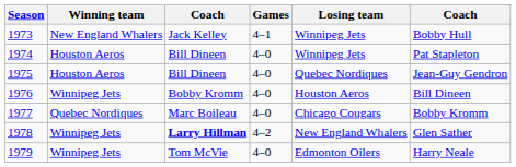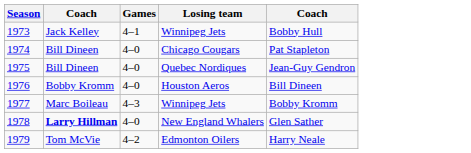 <table class="wikitable">
 <tr>
 <th><a href='#'>Season</a></th>
-<th>Winning team</th>
 <th>Coach</th>
 <th>Games</th>
 <th>Losing team</th>
 <th>Coach</th>
 </tr>
 <tr>
 <td><a href='#'>1973</a></td>
-<td><a href='#'>New England Whalers</a></td>
 <td><a href='#'>Jack Kelley</a></td>
 <td>4–1</td>
 <td><a href='#'>Winnipeg Jets</a></td>
 <td><a href='#'>Bobby Hull</a></td>
 </tr>
 <tr>
 <td><a href='#'>1974</a></td>
-<td><a href='#'>Houston Aeros</a></td>
 <td><a href='#'>Bill Dineen</a></td>
 <td>4–0</td>
-<td><a href='#'>Winnipeg Jets</a></td>
+<td><a href='#'>Chicago Cougars</a></td>
 <td><a href='#'>Pat Stapleton</a></td>
 </tr>
 <tr>
 <td><a href='#'>1975</a></td>
-<td><a href='#'>Houston Aeros</a></td>
 <td><a href='#'>Bill Dineen</a></td>
 <td>4–0</td>
 <td><a href='#'>Quebec Nordiques</a></td>
 <td><a href='#'>Jean-Guy Gendron</a></td>
 </tr>
 <tr>
 <td><a href='#'>1976</a></td>
-<td><a href='#'>Winnipeg Jets</a></td>
 <td><a href='#'>Bobby Kromm</a></td>
 <td>4–0</td>
 <td><a href='#'>Houston Aeros</a></td>
 <td><a href='#'>Bill Dineen</a></td>
 </tr>
 <tr>
 <td><a href='#'>1977</a></td>
-<td><a href='#'>Quebec Nordiques</a></td>
 <td><a href='#'>Marc Boileau</a></td>
-<td>4–0</td>
-<td><a href='#'>Chicago Cougars</a></td>
+<td>4–3</td>
+<td><a href='#'>Winnipeg Jets</a></td>
 <td><a href='#'>Bobby Kromm</a></td>
 </tr>
 <tr>
 <td><a href='#'>1978</a></td>
-<td><a href='#'>Winnipeg Jets</a></td>
 <td><strong><a href='#'>Larry Hillman</a></strong></td>
-<td>4–2</td>
+<td>4–0</td>
 <td><a href='#'>New England Whalers</a></td>
 <td><a href='#'>Glen Sather</a></td>
 </tr>
 <tr>
 <td><a href='#'>1979</a></td>
-<td><a href='#'>Winnipeg Jets</a></td>
 <td><a href='#'>Tom McVie</a></td>
-<td>4–0</td>
+<td>4–2</td>
 <td><a href='#'>Edmonton Oilers</a></td>
 <td><a href='#'>Harry Neale</a></td>
 </tr>
 </table>
